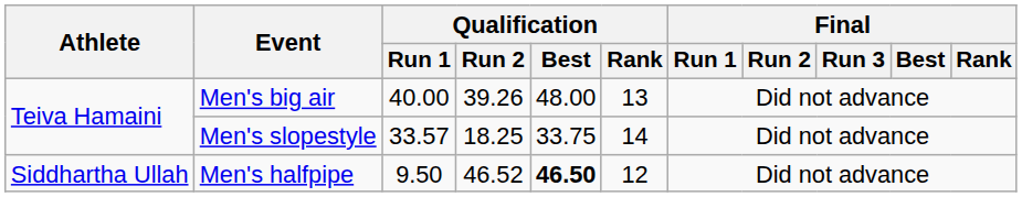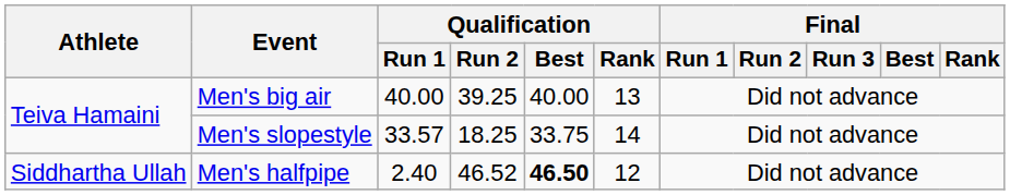 <table class="wikitable" style="font-size:90%">
 <tr>
 <th rowspan=2>Athlete</th>
 <th rowspan=2>Event</th>
 <th colspan=4>Qualification</th>
 <th colspan=5>Final</th>
 </tr>
 <tr style="font-size:95%">
 <th>Run 1</th>
 <th>Run 2</th>
 <th>Best</th>
 <th>Rank</th>
 <th>Run 1</th>
 <th>Run 2</th>
 <th>Run 3</th>
 <th>Best</th>
 <th>Rank</th>
 </tr>
 <tr align=center>
 <td align=left rowspan=2><a href='#'>Teiva Hamaini</a></td>
 <td align=left><a href='#'>Men's big air</a></td>
 <td>40.00</td>
-<td>39.26</td>
-<td>48.00</td>
+<td>39.25</td>
+<td>40.00</td>
 <td>13</td>
 <td colspan=5>Did not advance</td>
 </tr>
 <tr align=center>
 <td align=left><a href='#'>Men's slopestyle</a></td>
 <td>33.57</td>
 <td>18.25</td>
 <td>33.75</td>
 <td>14</td>
 <td colspan=5>Did not advance</td>
 </tr>
 <tr align=center>
 <td align=left><a href='#'>Siddhartha Ullah</a></td>
 <td align=left><a href='#'>Men's halfpipe</a></td>
-<td>9.50</td>
+<td>2.40</td>
 <td>46.52</td>
 <td><strong>46.50</strong></td>
 <td>12</td>
 <td colspan=5>Did not advance</td>
 </tr>
 </table>
